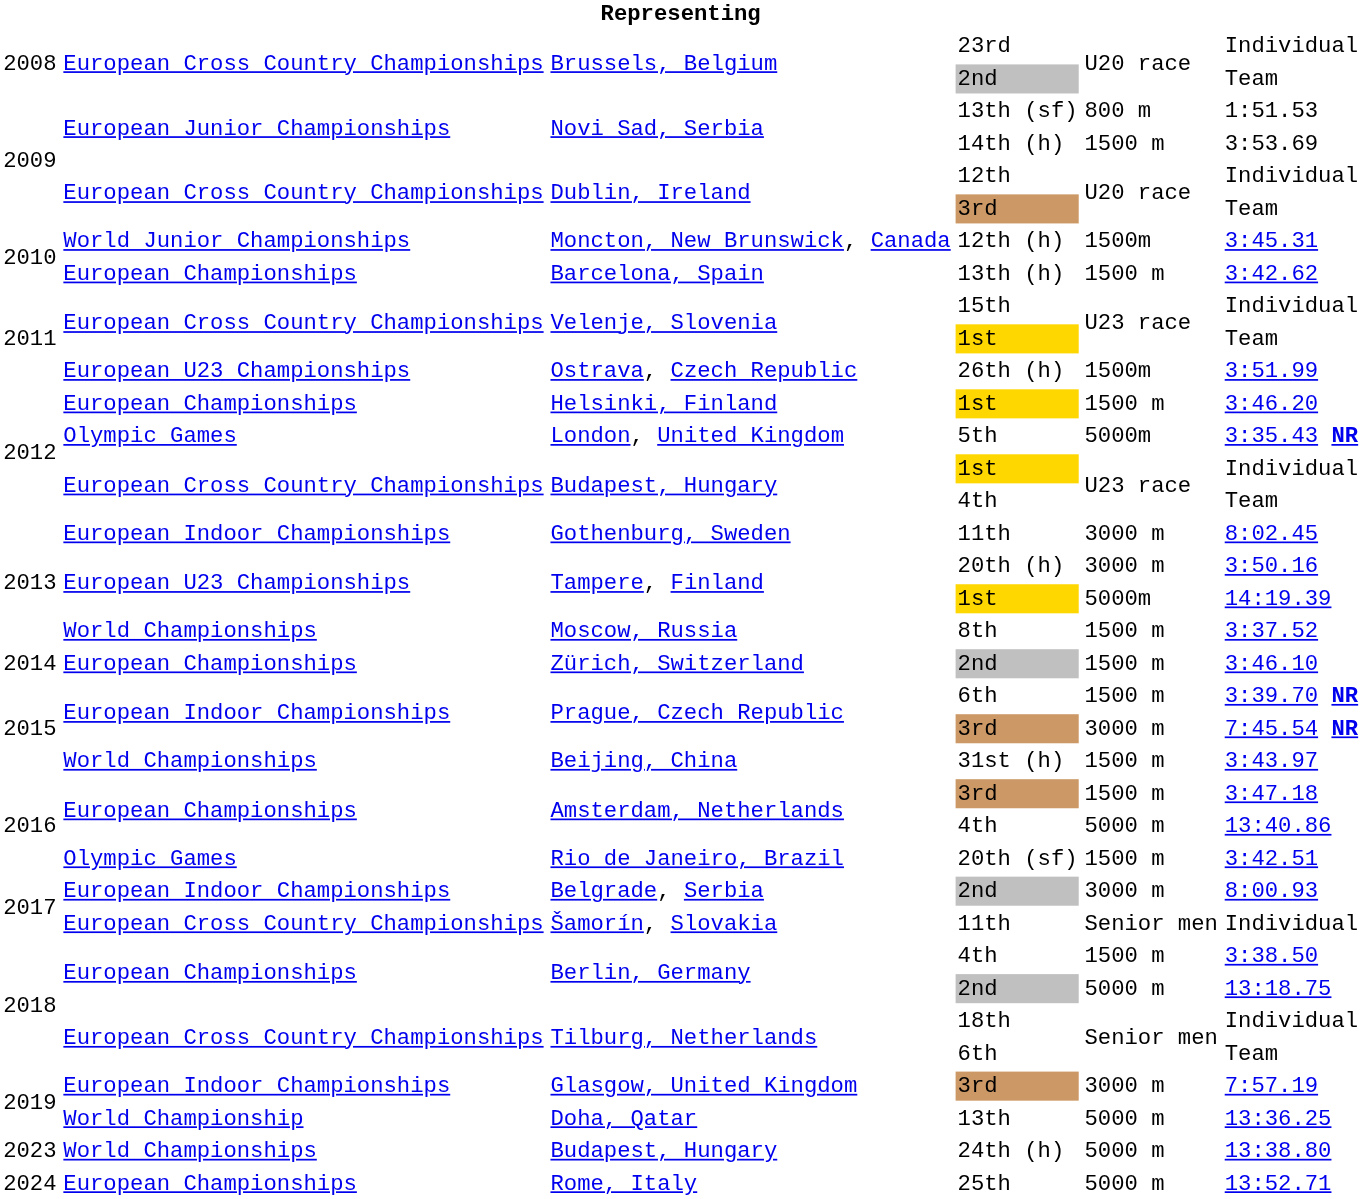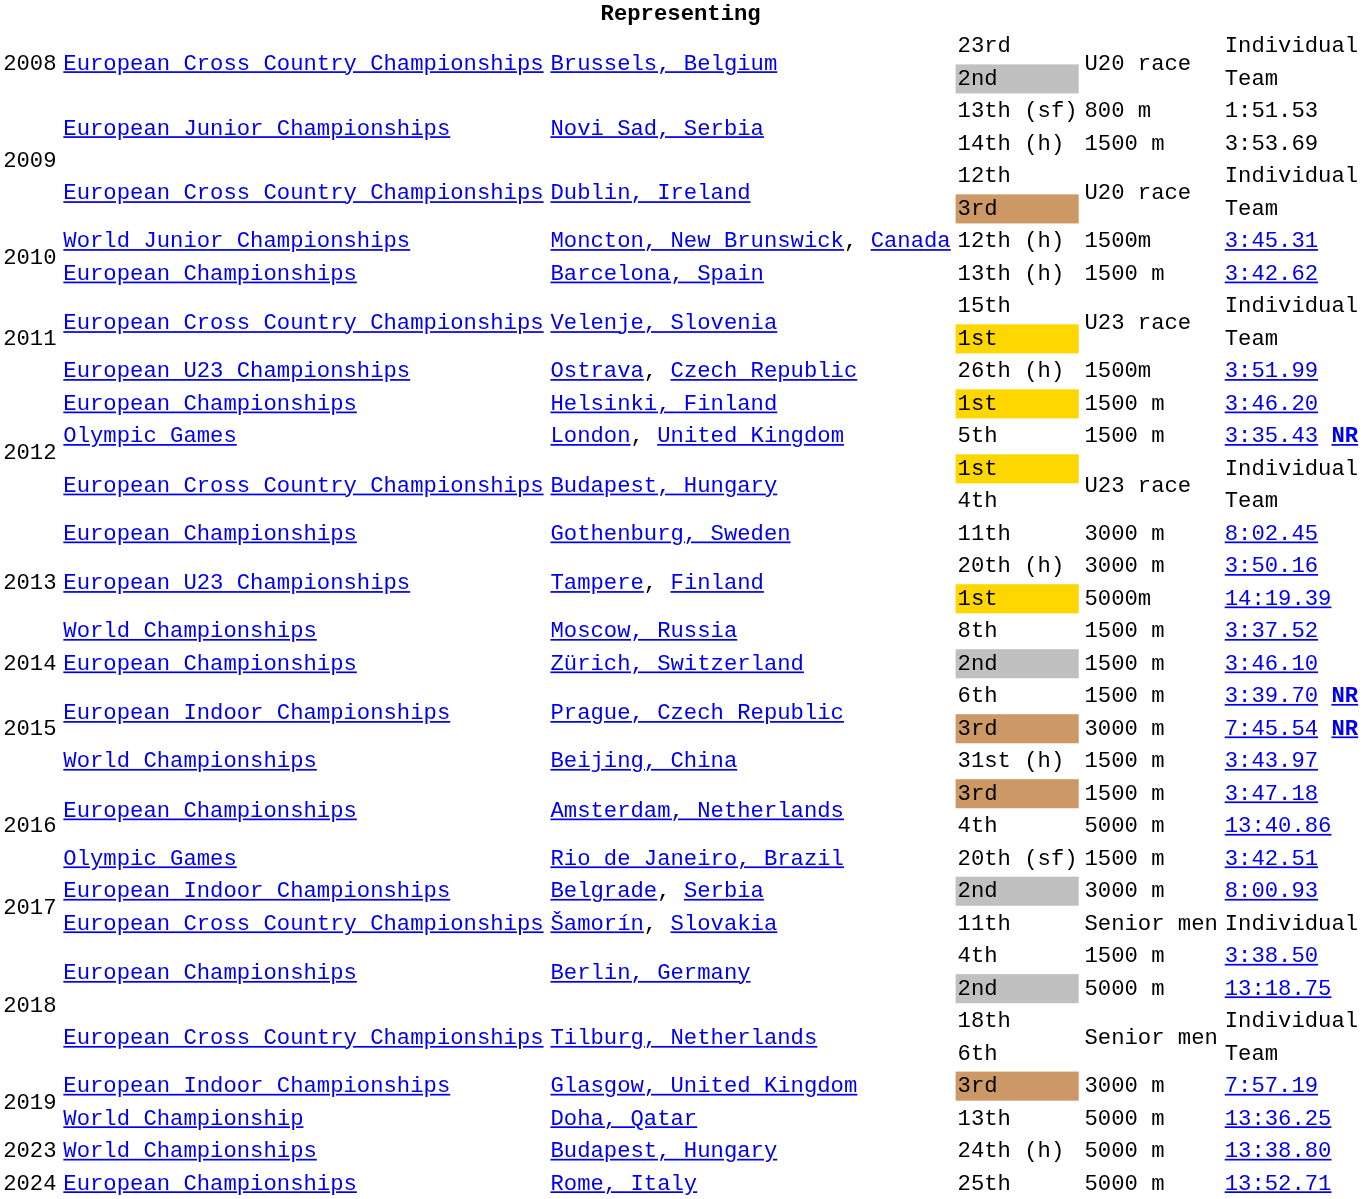 <table>
 <tr>
 <th colspan="6">Representing </th>
 </tr>
 <tr>
 <td rowspan=2>2008</td>
 <td rowspan=2><a href='#'>European Cross Country Championships</a></td>
 <td rowspan=2><a href='#'>Brussels, Belgium</a></td>
 <td>23rd</td>
 <td rowspan=2>U20 race</td>
 <td>Individual</td>
 </tr>
 <tr>
 <td bgcolor=silver>2nd</td>
 <td>Team</td>
 </tr>
 <tr>
 <td rowspan=4>2009</td>
 <td rowspan=2><a href='#'>European Junior Championships</a></td>
 <td rowspan=2><a href='#'>Novi Sad, Serbia</a></td>
 <td>13th (sf)</td>
 <td>800 m</td>
 <td>1:51.53</td>
 </tr>
 <tr>
 <td>14th (h)</td>
 <td>1500 m</td>
 <td>3:53.69</td>
 </tr>
 <tr>
 <td rowspan=2><a href='#'>European Cross Country Championships</a></td>
 <td rowspan=2><a href='#'>Dublin, Ireland</a></td>
 <td>12th</td>
 <td rowspan=2>U20 race</td>
 <td>Individual</td>
 </tr>
 <tr>
 <td bgcolor=cc9966>3rd</td>
 <td>Team</td>
 </tr>
 <tr>
 <td rowspan=2>2010</td>
 <td><a href='#'>World Junior Championships</a></td>
 <td><a href='#'>Moncton, New Brunswick</a>, <a href='#'>Canada</a></td>
 <td>12th (h)</td>
 <td>1500m</td>
 <td><a href='#'>3:45.31</a></td>
 </tr>
 <tr>
 <td><a href='#'>European Championships</a></td>
 <td><a href='#'>Barcelona, Spain</a></td>
 <td>13th (h)</td>
 <td>1500 m</td>
 <td><a href='#'>3:42.62</a></td>
 </tr>
 <tr>
 <td rowspan=3>2011</td>
 <td rowspan=2><a href='#'>European Cross Country Championships</a></td>
 <td rowspan=2><a href='#'>Velenje, Slovenia</a></td>
 <td>15th</td>
 <td rowspan=2>U23 race</td>
 <td>Individual</td>
 </tr>
 <tr>
 <td bgcolor=gold>1st</td>
 <td>Team</td>
 </tr>
 <tr>
 <td><a href='#'>European U23 Championships</a></td>
 <td><a href='#'>Ostrava</a>, <a href='#'>Czech Republic</a></td>
 <td>26th (h)</td>
 <td>1500m</td>
 <td><a href='#'>3:51.99</a></td>
 </tr>
 <tr>
 <td rowspan=4>2012</td>
 <td><a href='#'>European Championships</a></td>
 <td><a href='#'>Helsinki, Finland</a></td>
 <td bgcolor=gold>1st</td>
 <td>1500 m</td>
 <td><a href='#'>3:46.20</a></td>
 </tr>
 <tr>
 <td><a href='#'>Olympic Games</a></td>
 <td><a href='#'>London</a>, <a href='#'>United Kingdom</a></td>
 <td>5th</td>
-<td>5000m</td>
+<td>1500 m</td>
 <td><a href='#'>3:35.43</a> <strong><a href='#'>NR</a></strong></td>
 </tr>
 <tr>
 <td rowspan=2><a href='#'>European Cross Country Championships</a></td>
 <td rowspan=2><a href='#'>Budapest, Hungary</a></td>
 <td bgcolor=gold>1st</td>
 <td rowspan=2>U23 race</td>
 <td>Individual</td>
 </tr>
 <tr>
 <td>4th</td>
 <td>Team</td>
 </tr>
 <tr>
 <td rowspan=4>2013</td>
-<td><a href='#'>European Indoor Championships</a></td>
+<td><a href='#'>European Championships</a></td>
 <td><a href='#'>Gothenburg, Sweden</a></td>
 <td>11th</td>
 <td>3000 m</td>
 <td><a href='#'>8:02.45</a></td>
 </tr>
 <tr>
 <td rowspan=2><a href='#'>European U23 Championships</a></td>
 <td rowspan=2><a href='#'>Tampere</a>, <a href='#'>Finland</a></td>
 <td>20th (h)</td>
 <td>3000 m</td>
 <td><a href='#'>3:50.16</a></td>
 </tr>
 <tr>
 <td bgcolor=gold>1st</td>
 <td>5000m</td>
 <td><a href='#'>14:19.39</a></td>
 </tr>
 <tr>
 <td><a href='#'>World Championships</a></td>
 <td><a href='#'>Moscow, Russia</a></td>
 <td>8th</td>
 <td>1500 m</td>
 <td><a href='#'>3:37.52</a></td>
 </tr>
 <tr>
 <td>2014</td>
 <td><a href='#'>European Championships</a></td>
 <td><a href='#'>Zürich, Switzerland</a></td>
 <td bgcolor=silver>2nd</td>
 <td>1500 m</td>
 <td><a href='#'>3:46.10</a></td>
 </tr>
 <tr>
 <td rowspan=3>2015</td>
 <td rowspan=2><a href='#'>European Indoor Championships</a></td>
 <td rowspan=2><a href='#'>Prague, Czech Republic</a></td>
 <td>6th</td>
 <td>1500 m</td>
 <td><a href='#'>3:39.70</a> <strong><a href='#'>NR</a></strong></td>
 </tr>
 <tr>
 <td bgcolor=cc9966>3rd</td>
 <td>3000 m</td>
 <td><a href='#'>7:45.54</a> <strong><a href='#'>NR</a></strong></td>
 </tr>
 <tr>
 <td><a href='#'>World Championships</a></td>
 <td><a href='#'>Beijing, China</a></td>
 <td>31st (h)</td>
 <td>1500 m</td>
 <td><a href='#'>3:43.97</a></td>
 </tr>
 <tr>
 <td rowspan=3>2016</td>
 <td rowspan=2><a href='#'>European Championships</a></td>
 <td rowspan=2><a href='#'>Amsterdam, Netherlands</a></td>
 <td bgcolor=cc9966>3rd</td>
 <td>1500 m</td>
 <td><a href='#'>3:47.18</a></td>
 </tr>
 <tr>
 <td>4th</td>
 <td>5000 m</td>
 <td><a href='#'>13:40.86</a></td>
 </tr>
 <tr>
 <td><a href='#'>Olympic Games</a></td>
 <td><a href='#'>Rio de Janeiro, Brazil</a></td>
 <td>20th (sf)</td>
 <td>1500 m</td>
 <td><a href='#'>3:42.51</a></td>
 </tr>
 <tr>
 <td rowspan=2>2017</td>
 <td><a href='#'>European Indoor Championships</a></td>
 <td><a href='#'>Belgrade</a>, <a href='#'>Serbia</a></td>
 <td bgcolor=silver>2nd</td>
 <td>3000 m</td>
 <td><a href='#'>8:00.93</a></td>
 </tr>
 <tr>
 <td><a href='#'>European Cross Country Championships</a></td>
 <td><a href='#'>Šamorín</a>, <a href='#'>Slovakia</a></td>
 <td>11th</td>
 <td>Senior men</td>
 <td>Individual</td>
 </tr>
 <tr>
 <td rowspan=4>2018</td>
 <td rowspan=2><a href='#'>European Championships</a></td>
 <td rowspan=2><a href='#'>Berlin, Germany</a></td>
 <td>4th</td>
 <td>1500 m</td>
 <td><a href='#'>3:38.50</a></td>
 </tr>
 <tr>
 <td bgcolor=silver>2nd</td>
 <td>5000 m</td>
 <td><a href='#'>13:18.75</a></td>
 </tr>
 <tr>
 <td rowspan=2><a href='#'>European Cross Country Championships</a></td>
 <td rowspan=2><a href='#'>Tilburg, Netherlands</a></td>
 <td>18th</td>
 <td rowspan=2>Senior men</td>
 <td>Individual</td>
 </tr>
 <tr>
 <td>6th</td>
 <td>Team</td>
 </tr>
 <tr>
 <td rowspan=2>2019</td>
 <td><a href='#'>European Indoor Championships</a></td>
 <td><a href='#'>Glasgow, United Kingdom</a></td>
 <td bgcolor=cc9966>3rd</td>
 <td>3000 m</td>
 <td><a href='#'>7:57.19</a></td>
 </tr>
 <tr>
 <td><a href='#'>World Championship</a></td>
 <td><a href='#'>Doha, Qatar</a></td>
 <td>13th</td>
 <td>5000 m</td>
 <td><a href='#'>13:36.25</a></td>
 </tr>
 <tr>
 <td>2023</td>
 <td><a href='#'>World Championships</a></td>
 <td><a href='#'>Budapest, Hungary</a></td>
 <td>24th (h)</td>
 <td>5000 m</td>
 <td><a href='#'>13:38.80</a></td>
 </tr>
 <tr>
 <td>2024</td>
 <td><a href='#'>European Championships</a></td>
 <td><a href='#'>Rome, Italy</a></td>
 <td>25th</td>
 <td>5000 m</td>
 <td><a href='#'>13:52.71</a></td>
 </tr>
 </table>
